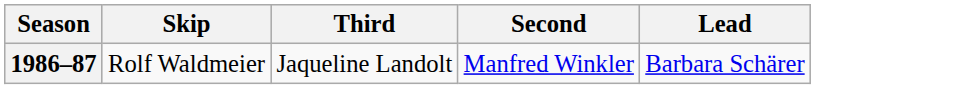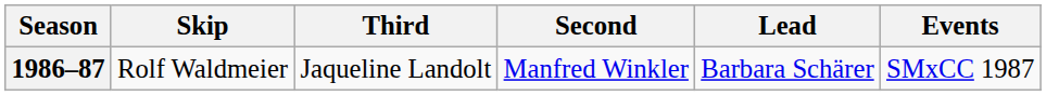 <table class="wikitable">
 <tr>
 <th scope="col">Season</th>
 <th scope="col">Skip</th>
 <th scope="col">Third</th>
 <th scope="col">Second</th>
 <th scope="col">Lead</th>
+<th scope="col">Events</th>
 </tr>
 <tr>
 <th scope="row">1986–87</th>
 <td>Rolf Waldmeier</td>
 <td>Jaqueline Landolt</td>
 <td><a href='#'>Manfred Winkler</a></td>
 <td><a href='#'>Barbara Schärer</a></td>
+<td><a href='#'>SMxCC</a> 1987 </td>
 </tr>
 </table>
